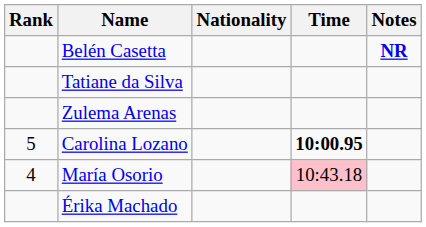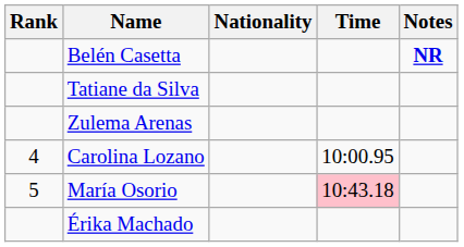 <table class="wikitable sortable" style="text-align:center;font-size:95%">
 <tr>
 <th>Rank</th>
 <th>Name</th>
 <th>Nationality</th>
 <th>Time</th>
 <th>Notes</th>
 </tr>
 <tr>
 <td></td>
 <td align=left><a href='#'>Belén Casetta</a></td>
 <td align=left></td>
 <td></td>
 <td><strong><a href='#'>NR</a></strong></td>
 </tr>
 <tr>
 <td></td>
 <td align=left><a href='#'>Tatiane da Silva</a></td>
 <td align=left></td>
 <td></td>
 <td></td>
 </tr>
 <tr>
 <td></td>
 <td align=left><a href='#'>Zulema Arenas</a></td>
 <td align=left></td>
 <td></td>
 <td></td>
 </tr>
 <tr>
-<td>5</td>
+<td>4</td>
 <td align=left><a href='#'>Carolina Lozano</a></td>
 <td align=left></td>
-<td><strong>10:00.95</strong></td>
+<td>10:00.95</td>
 <td></td>
 </tr>
 <tr>
-<td>4</td>
+<td>5</td>
 <td align=left><a href='#'>María Osorio</a></td>
 <td align=left></td>
 <td style="background: pink;">10:43.18</td>
 <td></td>
 </tr>
 <tr>
 <td></td>
 <td align=left><a href='#'>Érika Machado</a></td>
 <td align=left></td>
 <td></td>
 <td></td>
 </tr>
 </table>
